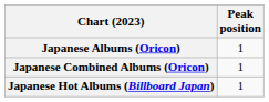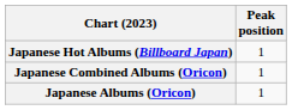 <table class="wikitable sortable plainrowheaders" style="text-align:center;">
 <tr>
 <th scope="col">Chart (2023)</th>
 <th scope="col">Peak<br>position</th>
 </tr>
 <tr>
-<th scope="row">Japanese Albums (<a href='#'>Oricon</a>)</th>
+<th scope="row">Japanese Hot Albums (<em><a href='#'>Billboard Japan</a></em>)</th>
 <td>1</td>
 </tr>
 <tr>
 <th scope="row">Japanese Combined Albums (<a href='#'>Oricon</a>)</th>
 <td>1</td>
 </tr>
 <tr>
-<th scope="row">Japanese Hot Albums (<em><a href='#'>Billboard Japan</a></em>)</th>
+<th scope="row">Japanese Albums (<a href='#'>Oricon</a>)</th>
 <td>1</td>
 </tr>
 </table>
